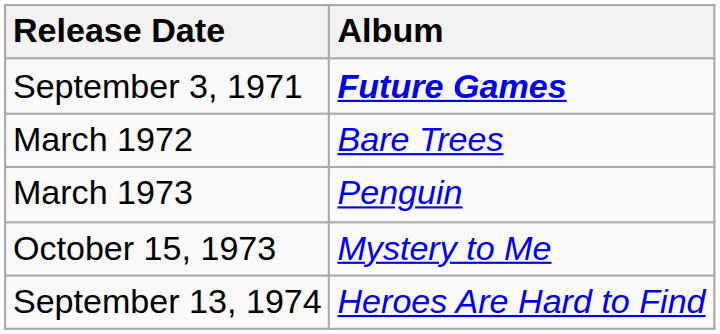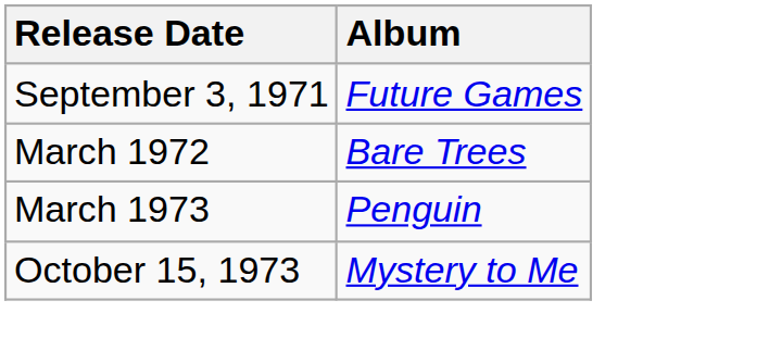 <table class="wikitable">
 <tr>
 <th style="vertical-align:top; text-align:left;">Release Date</th>
 <th style="text-align:left; vertical-align:top;">Album</th>
 </tr>
 <tr style="vertical-align:top;">
 <td style="text-align:left; ">September 3, 1971</td>
-<td style="text-align:left; "><strong><em><a href='#'>Future Games</a></em></strong></td>
+<td style="text-align:left; "><em><a href='#'>Future Games</a></em></td>
 </tr>
 <tr style="vertical-align:top;">
 <td style="text-align:left; ">March 1972</td>
 <td style="text-align:left; "><em><a href='#'>Bare Trees</a></em></td>
 </tr>
 <tr>
 <td style="text-align:left; vertical-align:top;">March 1973</td>
 <td style="text-align:left; vertical-align:top;"><em><a href='#'>Penguin</a></em></td>
 </tr>
 <tr>
 <td style="text-align:left; vertical-align:top;">October 15, 1973</td>
 <td style="text-align:left; vertical-align:top;"><em><a href='#'>Mystery to Me</a></em></td>
 </tr>
-<tr style="vertical-align:top;">
-<td style="text-align:left; ">September 13, 1974</td>
-<td style="text-align:left; "><em><a href='#'>Heroes Are Hard to Find</a></em></td>
-</tr>
 </table>
